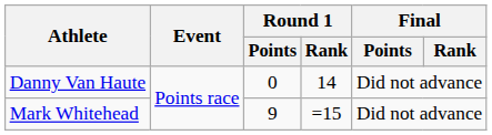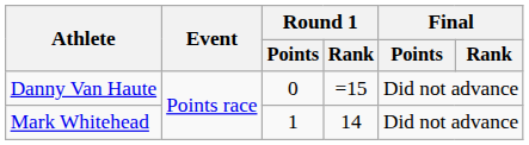 <table class=wikitable style=font-size:90%;text-align:center>
 <tr>
 <th rowspan=2>Athlete</th>
 <th rowspan=2>Event</th>
 <th colspan=2>Round 1</th>
 <th colspan=2>Final</th>
 </tr>
 <tr style=font-size:95%>
 <th>Points</th>
 <th>Rank</th>
 <th>Points</th>
 <th>Rank</th>
 </tr>
 <tr>
 <td align=left><a href='#'>Danny Van Haute</a></td>
 <td align=left rowspan=2><a href='#'>Points race</a></td>
 <td>0</td>
-<td>14</td>
+<td>=15</td>
 <td colspan=2>Did not advance</td>
 </tr>
 <tr>
 <td align=left><a href='#'>Mark Whitehead</a></td>
-<td>9</td>
-<td>=15</td>
+<td>1</td>
+<td>14</td>
 <td colspan=2>Did not advance</td>
 </tr>
 </table>
